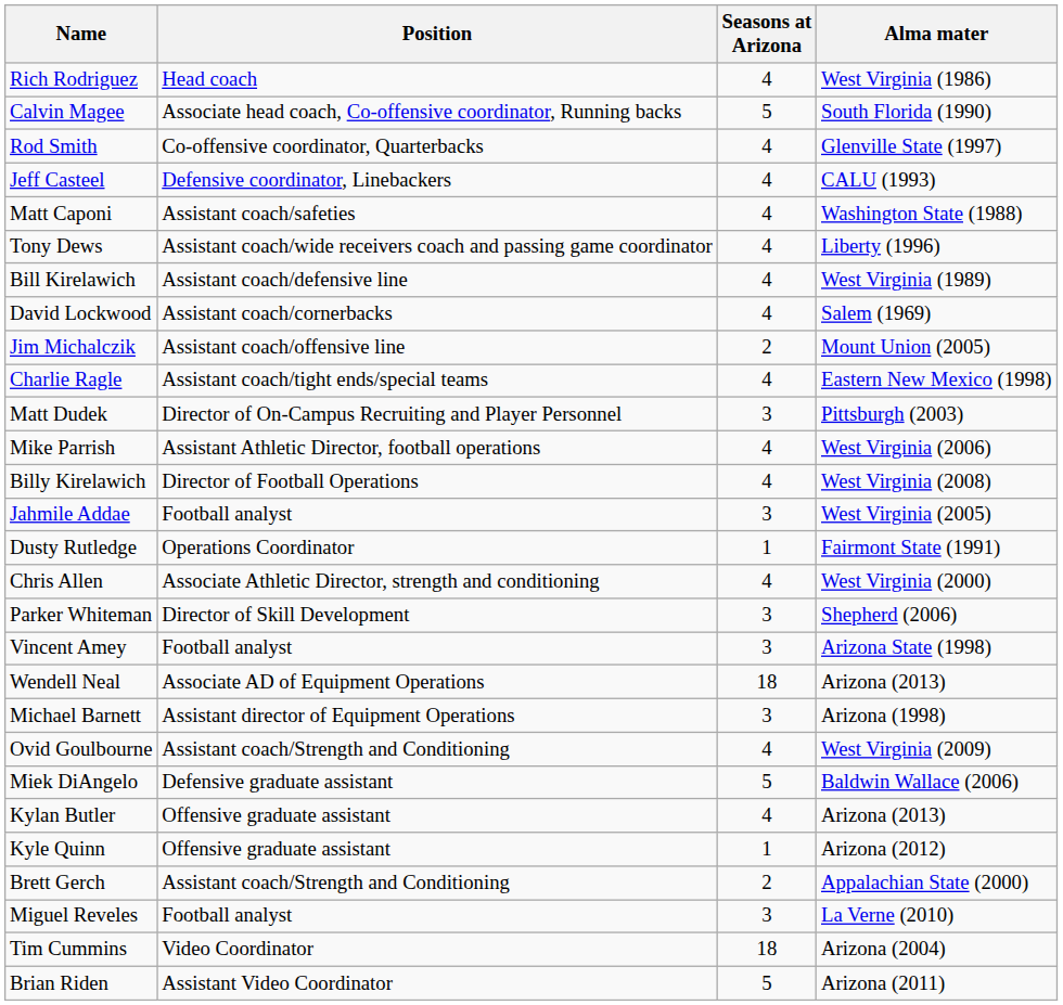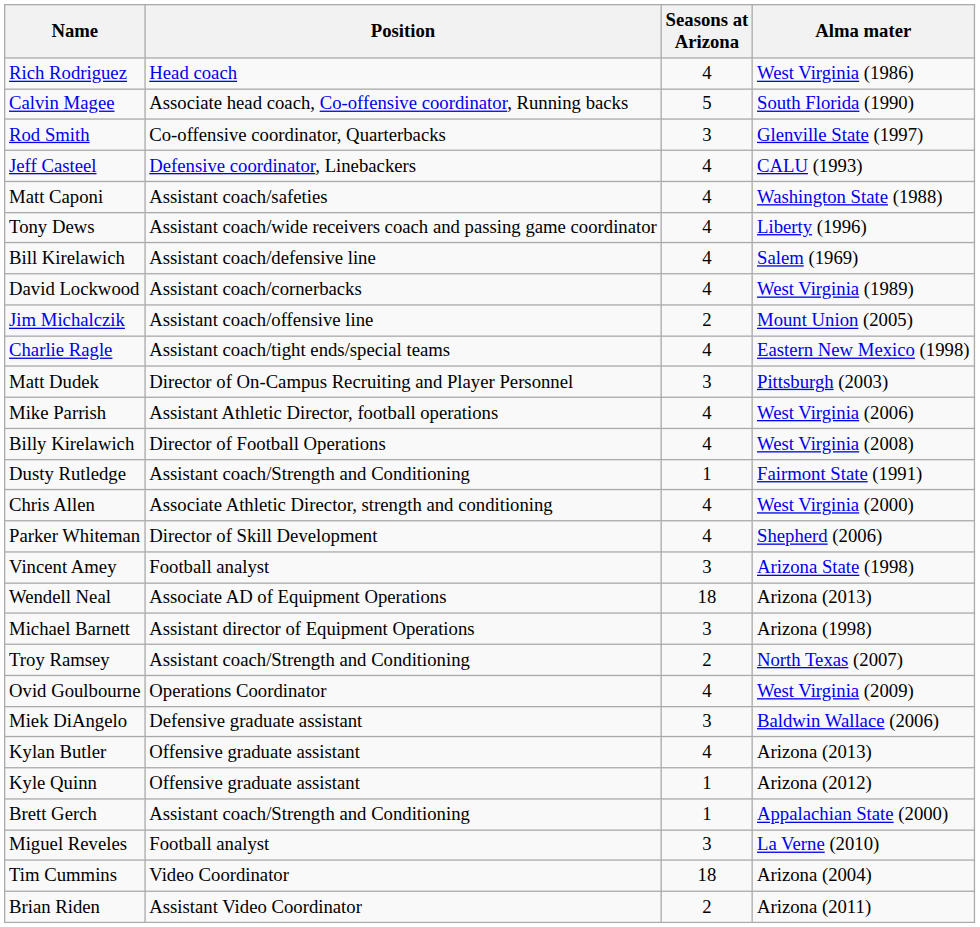 <table class="wikitable" style="font-size:90%;">
 <tr>
 <th>Name</th>
 <th>Position</th>
 <th>Seasons at<br>Arizona</th>
 <th>Alma mater</th>
 </tr>
 <tr>
 <td><a href='#'>Rich Rodriguez</a></td>
 <td><a href='#'>Head coach</a></td>
 <td align=center>4</td>
 <td><a href='#'>West Virginia</a> (1986)</td>
 </tr>
 <tr>
 <td><a href='#'>Calvin Magee</a></td>
 <td>Associate head coach, <a href='#'>Co-offensive coordinator</a>, Running backs</td>
 <td align=center>5</td>
 <td><a href='#'>South Florida</a> (1990)</td>
 </tr>
 <tr>
 <td><a href='#'>Rod Smith</a></td>
 <td>Co-offensive coordinator, Quarterbacks</td>
-<td align=center>4</td>
+<td align=center>3</td>
 <td><a href='#'>Glenville State</a> (1997)</td>
 </tr>
 <tr>
 <td><a href='#'>Jeff Casteel</a></td>
 <td><a href='#'>Defensive coordinator</a>, Linebackers</td>
 <td align=center>4</td>
 <td><a href='#'>CALU</a> (1993)</td>
 </tr>
 <tr>
 <td>Matt Caponi</td>
 <td>Assistant coach/safeties</td>
 <td align=center>4</td>
 <td><a href='#'>Washington State</a> (1988)</td>
 </tr>
 <tr>
 <td>Tony Dews</td>
 <td>Assistant coach/wide receivers coach and passing game coordinator</td>
 <td align=center>4</td>
 <td><a href='#'>Liberty</a> (1996)</td>
 </tr>
 <tr>
 <td>Bill Kirelawich</td>
 <td>Assistant coach/defensive line</td>
 <td align=center>4</td>
-<td><a href='#'>West Virginia</a> (1989)</td>
+<td><a href='#'>Salem</a> (1969)</td>
 </tr>
 <tr>
 <td>David Lockwood</td>
 <td>Assistant coach/cornerbacks</td>
 <td align=center>4</td>
-<td><a href='#'>Salem</a> (1969)</td>
+<td><a href='#'>West Virginia</a> (1989)</td>
 </tr>
 <tr>
 <td><a href='#'>Jim Michalczik</a></td>
 <td>Assistant coach/offensive line</td>
 <td align=center>2</td>
 <td><a href='#'>Mount Union</a> (2005)</td>
 </tr>
 <tr>
 <td><a href='#'>Charlie Ragle</a></td>
 <td>Assistant coach/tight ends/special teams</td>
 <td align=center>4</td>
 <td><a href='#'>Eastern New Mexico</a> (1998)</td>
 </tr>
 <tr>
 <td>Matt Dudek</td>
 <td>Director of On-Campus Recruiting and Player Personnel</td>
 <td align=center>3</td>
 <td><a href='#'>Pittsburgh</a> (2003)</td>
 </tr>
 <tr>
 <td>Mike Parrish</td>
 <td>Assistant Athletic Director, football operations</td>
 <td align=center>4</td>
 <td><a href='#'>West Virginia</a> (2006)</td>
 </tr>
 <tr>
 <td>Billy Kirelawich</td>
 <td>Director of Football Operations</td>
 <td align=center>4</td>
 <td><a href='#'>West Virginia</a> (2008)</td>
 </tr>
 <tr>
-<td><a href='#'>Jahmile Addae</a></td>
-<td>Football analyst</td>
-<td align=center>3</td>
-<td><a href='#'>West Virginia</a> (2005)</td>
-</tr>
-<tr>
 <td>Dusty Rutledge</td>
-<td>Operations Coordinator</td>
+<td>Assistant coach/Strength and Conditioning</td>
 <td align=center>1</td>
 <td><a href='#'>Fairmont State</a> (1991)</td>
 </tr>
 <tr>
 <td>Chris Allen</td>
 <td>Associate Athletic Director, strength and conditioning</td>
 <td align=center>4</td>
 <td><a href='#'>West Virginia</a> (2000)</td>
 </tr>
 <tr>
 <td>Parker Whiteman</td>
 <td>Director of Skill Development</td>
-<td align=center>3</td>
+<td align=center>4</td>
 <td><a href='#'>Shepherd</a> (2006)</td>
 </tr>
 <tr>
 <td>Vincent Amey</td>
 <td>Football analyst</td>
 <td align=center>3</td>
 <td><a href='#'>Arizona State</a> (1998)</td>
 </tr>
 <tr>
 <td>Wendell Neal</td>
 <td>Associate AD of Equipment Operations</td>
 <td align=center>18</td>
 <td>Arizona (2013)</td>
 </tr>
 <tr>
 <td>Michael Barnett</td>
 <td>Assistant director of Equipment Operations</td>
 <td align=center>3</td>
 <td>Arizona (1998)</td>
 </tr>
 <tr>
+<td>Troy Ramsey</td>
+<td>Assistant coach/Strength and Conditioning</td>
+<td align=center>2</td>
+<td><a href='#'>North Texas</a> (2007)</td>
+</tr>
+<tr>
 <td>Ovid Goulbourne</td>
-<td>Assistant coach/Strength and Conditioning</td>
+<td>Operations Coordinator</td>
 <td align=center>4</td>
 <td><a href='#'>West Virginia</a> (2009)</td>
 </tr>
 <tr>
 <td>Miek DiAngelo</td>
 <td>Defensive graduate assistant</td>
-<td align=center>5</td>
+<td align=center>3</td>
 <td><a href='#'>Baldwin Wallace</a> (2006)</td>
 </tr>
 <tr>
 <td>Kylan Butler</td>
 <td>Offensive graduate assistant</td>
 <td align=center>4</td>
 <td>Arizona (2013)</td>
 </tr>
 <tr>
 <td>Kyle Quinn</td>
 <td>Offensive graduate assistant</td>
 <td align=center>1</td>
 <td>Arizona (2012)</td>
 </tr>
 <tr>
 <td>Brett Gerch</td>
 <td>Assistant coach/Strength and Conditioning</td>
-<td align=center>2</td>
+<td align=center>1</td>
 <td><a href='#'>Appalachian State</a> (2000)</td>
 </tr>
 <tr>
 <td>Miguel Reveles</td>
 <td>Football analyst</td>
 <td align=center>3</td>
 <td><a href='#'>La Verne</a> (2010)</td>
 </tr>
 <tr>
 <td>Tim Cummins</td>
 <td>Video Coordinator</td>
 <td align=center>18</td>
 <td>Arizona (2004)</td>
 </tr>
 <tr>
 <td>Brian Riden</td>
 <td>Assistant Video Coordinator</td>
-<td align=center>5</td>
+<td align=center>2</td>
 <td>Arizona (2011)</td>
 </tr>
 </table>
